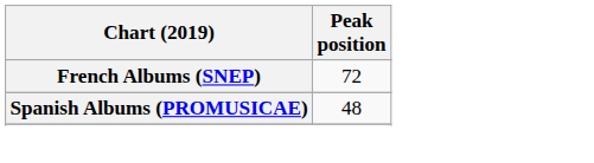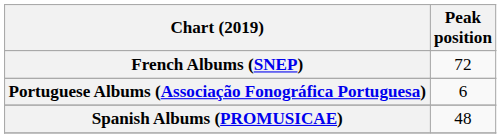 <table class="wikitable sortable plainrowheaders" style="text-align:center;">
 <tr>
 <th scope="col">Chart (2019)</th>
 <th scope="col">Peak<br>position</th>
 </tr>
 <tr>
 </tr>
 <tr>
 </tr>
 <tr>
 </tr>
 <tr>
 </tr>
 <tr>
 <th scope="row">French Albums (<a href='#'>SNEP</a>)</th>
 <td>72</td>
 </tr>
 <tr>
 </tr>
 <tr>
+<th scope="row">Portuguese Albums (<a href='#'>Associação Fonográfica Portuguesa</a>)</th>
+<td>6</td>
+</tr>
+<tr>
 </tr>
 <tr>
 <th scope="row">Spanish Albums (<a href='#'>PROMUSICAE</a>)</th>
 <td>48</td>
 </tr>
 <tr>
 </tr>
 <tr>
 </tr>
 <tr>
 </tr>
 <tr>
 </tr>
 </table>
